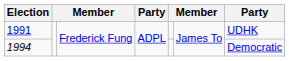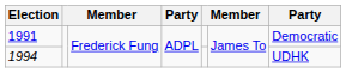 <table class="wikitable">
 <tr>
 <th>Election</th>
 <th colspan="2">Member</th>
 <th>Party</th>
 <th colspan="2">Member</th>
 <th>Party</th>
 </tr>
 <tr>
 <td><a href='#'>1991</a></td>
 <td rowspan="2" bgcolor=></td>
 <td rowspan="2"><a href='#'>Frederick Fung</a></td>
 <td rowspan="2"><a href='#'>ADPL</a></td>
 <td bgcolor=></td>
 <td rowspan="2"><a href='#'>James To</a></td>
-<td><a href='#'>UDHK</a></td>
+<td><a href='#'>Democratic</a></td>
 </tr>
 <tr>
 <td><em>1994</em></td>
 <td bgcolor=></td>
-<td><a href='#'>Democratic</a></td>
+<td><a href='#'>UDHK</a></td>
 </tr>
 </table>
